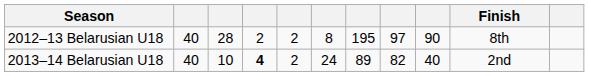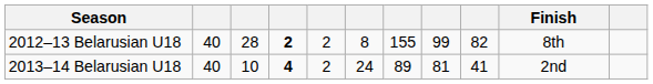 <table class="wikitable" style="text-align:center;font-size:95%;">
 <tr>
 <th width=175>Season</th>
 <th width=30></th>
 <th width=30></th>
 <th width=30></th>
 <th width=30></th>
 <th width=30></th>
 <th width=30></th>
 <th width=30></th>
 <th width=30></th>
 <th width=100>Finish</th>
 <th width=30></th>
 </tr>
 <tr>
 <td style="text-align:left;">2012–13 Belarusian U18</td>
 <td>40</td>
 <td>28</td>
-<td>2</td>
+<td><strong>2</strong></td>
 <td>2</td>
 <td>8</td>
-<td>195</td>
-<td>97</td>
-<td>90</td>
+<td>155</td>
+<td>99</td>
+<td>82</td>
 <td>8th</td>
 <td></td>
 </tr>
 <tr>
 <td style="text-align:left;">2013–14 Belarusian U18</td>
 <td>40</td>
 <td>10</td>
 <td><strong>4</strong></td>
 <td>2</td>
 <td>24</td>
 <td>89</td>
-<td>82</td>
-<td>40</td>
+<td>81</td>
+<td>41</td>
 <td>2nd</td>
 <td></td>
 </tr>
 </table>
